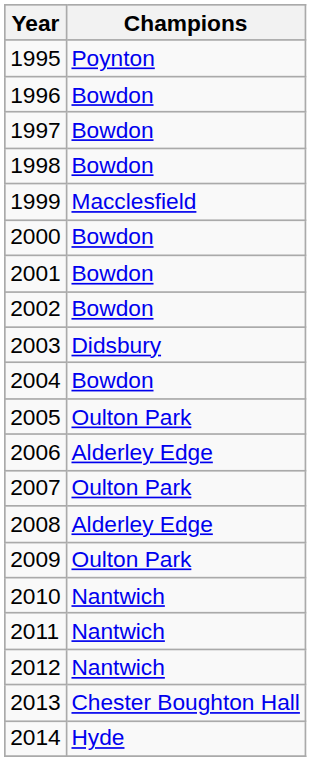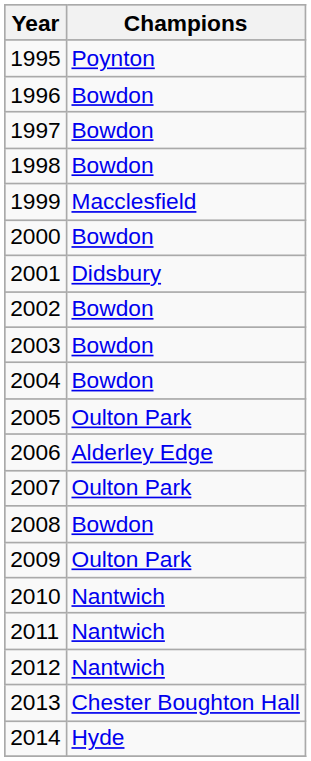 <table class="wikitable" style="font-size:85%">
 <tr>
 <th>Year</th>
 <th>Champions</th>
 </tr>
 <tr>
 <td>1995</td>
 <td><a href='#'>Poynton</a></td>
 </tr>
 <tr>
 <td>1996</td>
 <td><a href='#'>Bowdon</a></td>
 </tr>
 <tr>
 <td>1997</td>
 <td><a href='#'>Bowdon</a></td>
 </tr>
 <tr>
 <td>1998</td>
 <td><a href='#'>Bowdon</a></td>
 </tr>
 <tr>
 <td>1999</td>
 <td><a href='#'>Macclesfield</a></td>
 </tr>
 <tr>
 <td>2000</td>
 <td><a href='#'>Bowdon</a></td>
 </tr>
 <tr>
 <td>2001</td>
-<td><a href='#'>Bowdon</a></td>
+<td><a href='#'>Didsbury</a></td>
 </tr>
 <tr>
 <td>2002</td>
 <td><a href='#'>Bowdon</a></td>
 </tr>
 <tr>
 <td>2003</td>
-<td><a href='#'>Didsbury</a></td>
+<td><a href='#'>Bowdon</a></td>
 </tr>
 <tr>
 <td>2004</td>
 <td><a href='#'>Bowdon</a></td>
 </tr>
 <tr>
 <td>2005</td>
 <td><a href='#'>Oulton Park</a></td>
 </tr>
 <tr>
 <td>2006</td>
 <td><a href='#'>Alderley Edge</a></td>
 </tr>
 <tr>
 <td>2007</td>
 <td><a href='#'>Oulton Park</a></td>
 </tr>
 <tr>
 <td>2008</td>
-<td><a href='#'>Alderley Edge</a></td>
+<td><a href='#'>Bowdon</a></td>
 </tr>
 <tr>
 <td>2009</td>
 <td><a href='#'>Oulton Park</a></td>
 </tr>
 <tr>
 <td>2010</td>
 <td><a href='#'>Nantwich</a></td>
 </tr>
 <tr>
 <td>2011</td>
 <td><a href='#'>Nantwich</a></td>
 </tr>
 <tr>
 <td>2012</td>
 <td><a href='#'>Nantwich</a></td>
 </tr>
 <tr>
 <td>2013</td>
 <td><a href='#'>Chester Boughton Hall</a></td>
 </tr>
 <tr>
 <td>2014</td>
 <td><a href='#'>Hyde</a></td>
 </tr>
 <tr>
 </tr>
 </table>
